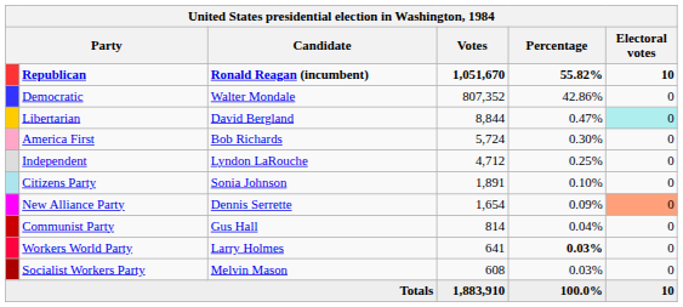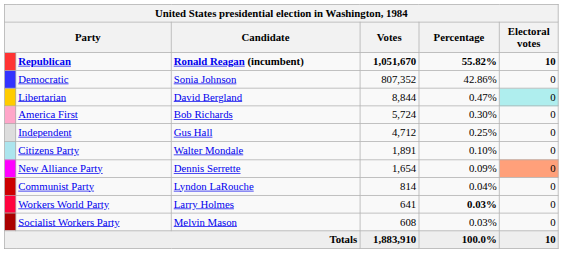 <table class="wikitable" style="font-size:95%;">
 <tr>
 <th colspan="6">United States presidential election in Washington, 1984</th>
 </tr>
 <tr>
 <th colspan="2" style="width: 15em">Party</th>
 <th style="width: 17em">Candidate</th>
 <th style="width: 5em">Votes</th>
 <th style="width: 7em">Percentage</th>
 <th style="width: 5em">Electoral votes</th>
 </tr>
 <tr>
 <th style="background:#f33; width:3px;"></th>
 <td style="width: 130px"><strong><a href='#'>Republican</a></strong></td>
 <td><strong><a href='#'>Ronald Reagan</a></strong> <strong>(incumbent)</strong></td>
 <td style="text-align:right;"><strong>1,051,670</strong></td>
 <td style="text-align:right;"><strong>55.82%</strong></td>
 <td style="text-align:right;"><strong>10</strong></td>
 </tr>
 <tr>
 <th style="background:#33f; width:3px;"></th>
 <td style="width: 130px"><a href='#'>Democratic</a></td>
-<td><a href='#'>Walter Mondale</a></td>
+<td><a href='#'>Sonia Johnson</a></td>
 <td style="text-align:right;">807,352</td>
 <td style="text-align:right;">42.86%</td>
 <td style="text-align:right;">0</td>
 </tr>
 <tr>
 <th style="background:#FFCC00; width:3px;"></th>
 <td style="width: 130px"><a href='#'> Libertarian</a></td>
 <td><a href='#'>David Bergland</a></td>
 <td style="text-align:right;">8,844</td>
 <td style="text-align:right;">0.47%</td>
 <td style="background: paleturquoise; text-align:right;">0</td>
 </tr>
 <tr>
 <th style="background:#FFA6C9; width:3px;"></th>
 <td style="width: 130px"><a href='#'>America First</a></td>
 <td><a href='#'>Bob Richards</a></td>
 <td style="text-align:right;">5,724</td>
 <td style="text-align:right;">0.30%</td>
 <td style="text-align:right;">0</td>
 </tr>
 <tr>
 <th style="background:#DDDDDD; width:3px;"></th>
 <td style="width: 130px"><a href='#'>Independent</a></td>
-<td><a href='#'>Lyndon LaRouche</a></td>
+<td><a href='#'>Gus Hall</a></td>
 <td style="text-align:right;">4,712</td>
 <td style="text-align:right;">0.25%</td>
 <td style="text-align:right;">0</td>
 </tr>
 <tr>
 <th style="background: #ACE5EE; width:3px;"></th>
 <td style="width: 130px"><a href='#'>Citizens Party</a></td>
-<td><a href='#'>Sonia Johnson</a></td>
+<td><a href='#'>Walter Mondale</a></td>
 <td style="text-align:right;">1,891</td>
 <td style="text-align:right;">0.10%</td>
 <td style="text-align:right;">0</td>
 </tr>
 <tr>
 <th style="background: #FF00FF; width:3px;"></th>
 <td style="width: 130px"><a href='#'>New Alliance Party</a></td>
 <td><a href='#'>Dennis Serrette</a></td>
 <td style="text-align:right;">1,654</td>
 <td style="text-align:right;">0.09%</td>
 <td style="background: lightsalmon; text-align:right;">0</td>
 </tr>
 <tr>
 <th style="background:#c00; width:3px;"></th>
 <td style="width: 130px"><a href='#'>Communist Party</a></td>
-<td><a href='#'>Gus Hall</a></td>
+<td><a href='#'>Lyndon LaRouche</a></td>
 <td style="text-align:right;">814</td>
 <td style="text-align:right;">0.04%</td>
 <td style="text-align:right;">0</td>
 </tr>
 <tr>
 <th style="background:#FF033E; width:3px;"></th>
 <td style="width: 130px"><a href='#'>Workers World Party</a></td>
 <td><a href='#'>Larry Holmes</a></td>
 <td style="text-align:right;">641</td>
 <td style="text-align:right;"><strong>0.03%</strong></td>
 <td style="text-align:right;">0</td>
 </tr>
 <tr>
 <th style="background:#aa0000; width:3px;"></th>
 <td style="width: 130px"><a href='#'>Socialist Workers Party</a></td>
 <td><a href='#'>Melvin Mason</a></td>
 <td style="text-align:right;">608</td>
 <td style="text-align:right;">0.03%</td>
 <td style="text-align:right;">0</td>
 </tr>
 <tr style="background:#eee; text-align:right;">
 <td colspan="3"><strong>Totals</strong></td>
 <td><strong>1,883,910</strong></td>
 <td><strong>100.0%</strong></td>
 <td><strong>10</strong></td>
 </tr>
 </table>
